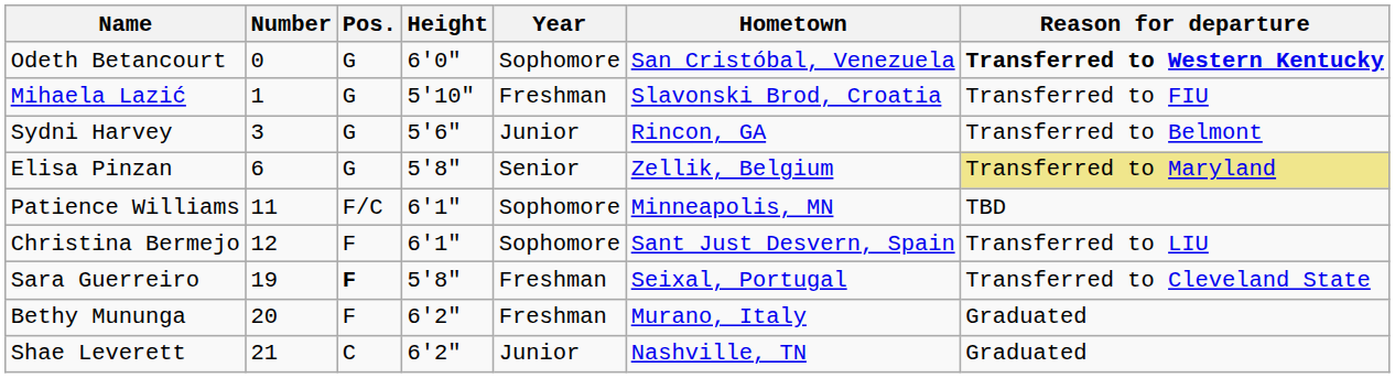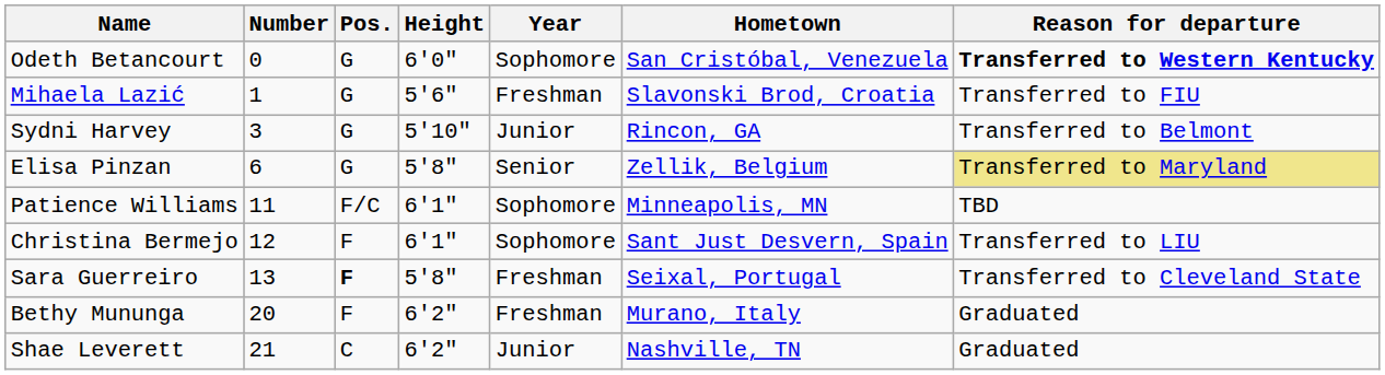 <table class="wikitable sortable" border="1">
 <tr>
 <th>Name</th>
 <th>Number</th>
 <th>Pos.</th>
 <th>Height</th>
 <th>Year</th>
 <th>Hometown</th>
 <th class="unsortable">Reason for departure</th>
 </tr>
 <tr>
 <td>Odeth Betancourt</td>
 <td>0</td>
 <td>G</td>
 <td>6'0"</td>
 <td>Sophomore</td>
 <td><a href='#'>San Cristóbal, Venezuela</a></td>
 <td><strong>Transferred to <a href='#'>Western Kentucky</a></strong></td>
 </tr>
 <tr>
 <td><a href='#'>Mihaela Lazić</a></td>
 <td>1</td>
 <td>G</td>
-<td>5'10"</td>
+<td>5'6"</td>
 <td> Freshman</td>
 <td><a href='#'>Slavonski Brod, Croatia</a></td>
 <td>Transferred to <a href='#'>FIU</a></td>
 </tr>
 <tr>
 <td>Sydni Harvey</td>
 <td>3</td>
 <td>G</td>
-<td>5'6"</td>
+<td>5'10"</td>
 <td>Junior</td>
 <td><a href='#'>Rincon, GA</a></td>
 <td>Transferred to <a href='#'>Belmont</a></td>
 </tr>
 <tr>
 <td>Elisa Pinzan</td>
 <td>6</td>
 <td>G</td>
 <td>5'8"</td>
 <td>Senior</td>
 <td><a href='#'>Zellik, Belgium</a></td>
 <td style="background: khaki;">Transferred to <a href='#'>Maryland</a></td>
 </tr>
 <tr>
 <td>Patience Williams</td>
 <td>11</td>
 <td>F/C</td>
 <td>6'1"</td>
 <td>Sophomore</td>
 <td><a href='#'>Minneapolis, MN</a></td>
 <td>TBD</td>
 </tr>
 <tr>
 <td>Christina Bermejo</td>
 <td>12</td>
 <td>F</td>
 <td>6'1"</td>
 <td>Sophomore</td>
 <td><a href='#'>Sant Just Desvern, Spain</a></td>
 <td>Transferred to <a href='#'>LIU</a></td>
 </tr>
 <tr>
 <td>Sara Guerreiro</td>
-<td>19</td>
+<td>13</td>
 <td><strong>F</strong></td>
 <td>5'8"</td>
 <td>Freshman</td>
 <td><a href='#'>Seixal, Portugal</a></td>
 <td>Transferred to <a href='#'>Cleveland State</a></td>
 </tr>
 <tr>
 <td>Bethy Mununga</td>
 <td>20</td>
 <td>F</td>
 <td>6'2"</td>
 <td>Freshman</td>
 <td><a href='#'>Murano, Italy</a></td>
 <td>Graduated</td>
 </tr>
 <tr>
 <td>Shae Leverett</td>
 <td>21</td>
 <td>C</td>
 <td>6'2"</td>
 <td>Junior</td>
 <td><a href='#'>Nashville, TN</a></td>
 <td>Graduated</td>
 </tr>
 </table>
